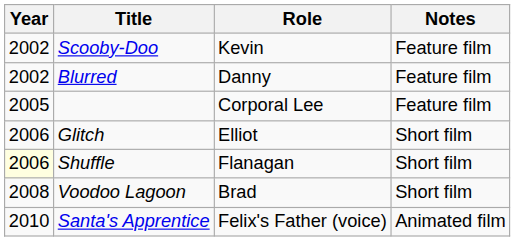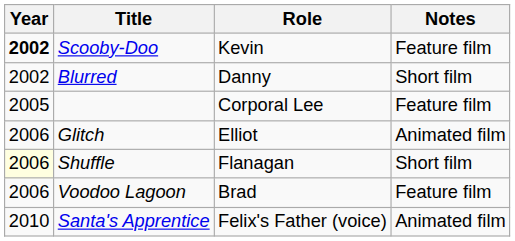 <table class="wikitable sortable">
 <tr>
 <th>Year</th>
 <th>Title</th>
 <th>Role</th>
 <th class="unsortable">Notes</th>
 </tr>
 <tr>
-<td>2002</td>
+<td><strong>2002</strong></td>
 <td><em><a href='#'>Scooby-Doo</a></em></td>
 <td>Kevin</td>
 <td>Feature film</td>
 </tr>
 <tr>
 <td>2002</td>
 <td><em><a href='#'>Blurred</a></em></td>
 <td>Danny</td>
-<td>Feature film</td>
+<td>Short film</td>
 </tr>
 <tr>
 <td>2005</td>
 <td><em></em></td>
 <td>Corporal Lee</td>
 <td>Feature film</td>
 </tr>
 <tr>
 <td>2006</td>
 <td><em>Glitch</em></td>
 <td>Elliot</td>
-<td>Short film</td>
+<td>Animated film</td>
 </tr>
 <tr>
 <td style="background: lightyellow;">2006</td>
 <td><em>Shuffle</em></td>
 <td>Flanagan</td>
 <td>Short film</td>
 </tr>
 <tr>
-<td>2008</td>
+<td>2006</td>
 <td><em>Voodoo Lagoon</em></td>
 <td>Brad</td>
-<td>Short film</td>
+<td>Feature film</td>
 </tr>
 <tr>
 <td>2010</td>
 <td><em><a href='#'>Santa's Apprentice</a></em></td>
 <td>Felix's Father (voice)</td>
 <td>Animated film</td>
 </tr>
 </table>
